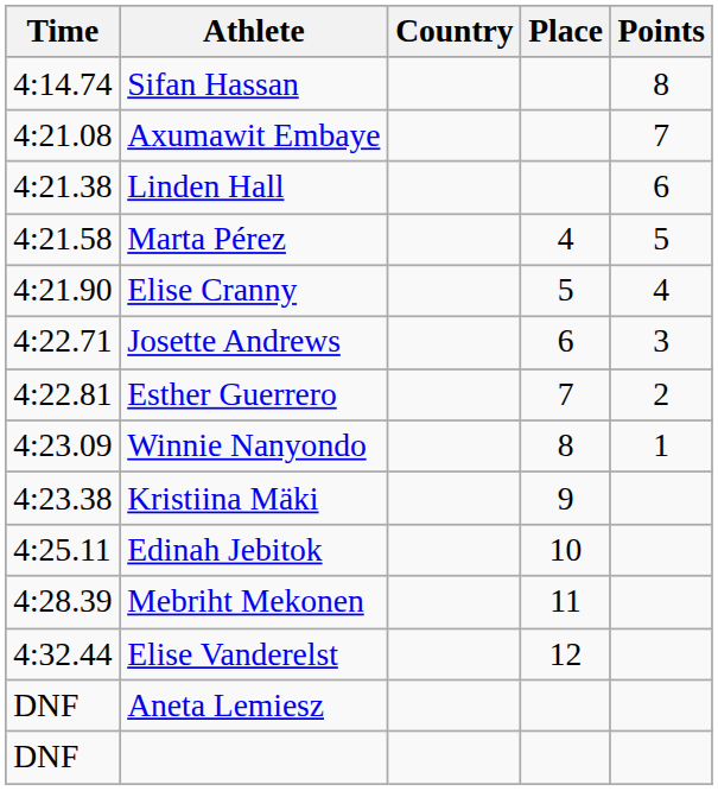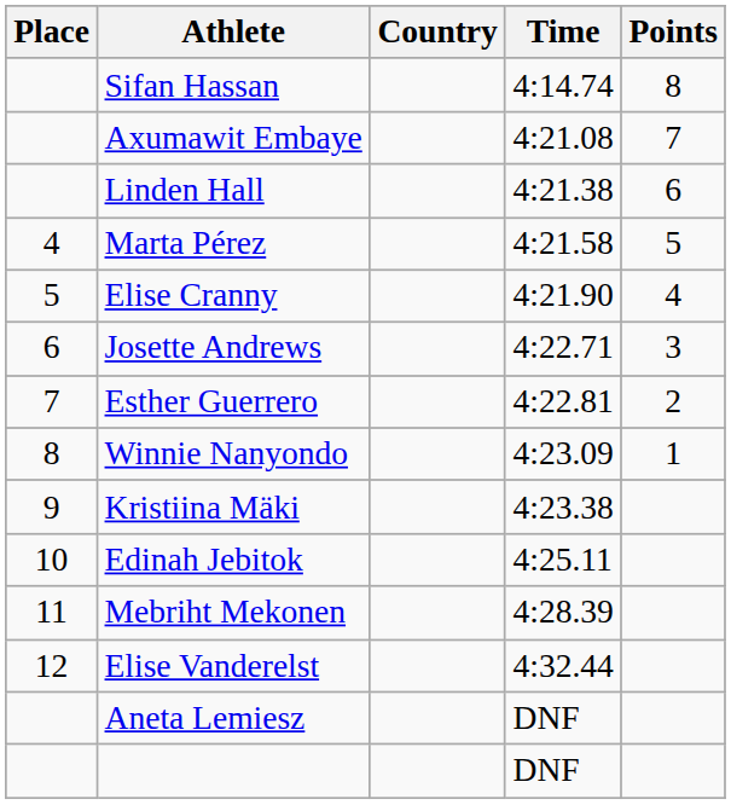 <table class="wikitable">
 <tr>
-<th>Time</th>
+<th>Place</th>
 <th>Athlete</th>
 <th>Country</th>
-<th>Place</th>
+<th>Time</th>
 <th>Points</th>
 </tr>
 <tr>
-<td>4:14.74</td>
+<td align=center></td>
 <td><a href='#'>Sifan Hassan</a></td>
 <td></td>
-<td align=center></td>
+<td>4:14.74</td>
 <td align=center>8</td>
 </tr>
 <tr>
-<td>4:21.08</td>
+<td align=center></td>
 <td><a href='#'>Axumawit Embaye</a></td>
 <td></td>
-<td align=center></td>
+<td>4:21.08</td>
 <td align=center>7</td>
 </tr>
 <tr>
-<td>4:21.38</td>
+<td align=center></td>
 <td><a href='#'>Linden Hall</a></td>
 <td></td>
-<td align=center></td>
+<td>4:21.38</td>
 <td align=center>6</td>
 </tr>
 <tr>
-<td>4:21.58</td>
+<td align=center>4</td>
 <td><a href='#'>Marta Pérez</a></td>
 <td></td>
-<td align=center>4</td>
+<td>4:21.58</td>
 <td align=center>5</td>
 </tr>
 <tr>
-<td>4:21.90</td>
+<td align=center>5</td>
 <td><a href='#'>Elise Cranny</a></td>
 <td></td>
-<td align=center>5</td>
+<td>4:21.90</td>
 <td align=center>4</td>
 </tr>
 <tr>
-<td>4:22.71</td>
+<td align=center>6</td>
 <td><a href='#'>Josette Andrews</a></td>
 <td></td>
-<td align=center>6</td>
+<td>4:22.71</td>
 <td align=center>3</td>
 </tr>
 <tr>
-<td>4:22.81</td>
+<td align=center>7</td>
 <td><a href='#'>Esther Guerrero</a></td>
 <td></td>
-<td align=center>7</td>
+<td>4:22.81</td>
 <td align=center>2</td>
 </tr>
 <tr>
-<td>4:23.09</td>
+<td align=center>8</td>
 <td><a href='#'>Winnie Nanyondo</a></td>
 <td></td>
-<td align=center>8</td>
+<td>4:23.09</td>
 <td align=center>1</td>
 </tr>
 <tr>
-<td>4:23.38</td>
+<td align=center>9</td>
 <td><a href='#'>Kristiina Mäki</a></td>
 <td></td>
-<td align=center>9</td>
+<td>4:23.38</td>
 <td align=center></td>
 </tr>
 <tr>
-<td>4:25.11</td>
+<td align=center>10</td>
 <td><a href='#'>Edinah Jebitok</a></td>
 <td></td>
-<td align=center>10</td>
+<td>4:25.11</td>
 <td align=center></td>
 </tr>
 <tr>
-<td>4:28.39</td>
+<td align=center>11</td>
 <td><a href='#'>Mebriht Mekonen</a></td>
 <td></td>
-<td align=center>11</td>
+<td>4:28.39</td>
 <td align=center></td>
 </tr>
 <tr>
-<td>4:32.44</td>
+<td align=center>12</td>
 <td><a href='#'>Elise Vanderelst</a></td>
 <td></td>
-<td align=center>12</td>
+<td>4:32.44</td>
 <td align=center></td>
 </tr>
 <tr>
-<td>DNF</td>
+<td align=center></td>
 <td><a href='#'>Aneta Lemiesz</a></td>
 <td></td>
-<td align=center></td>
+<td>DNF</td>
 <td align=center></td>
 </tr>
 <tr>
-<td>DNF</td>
+<td align=center></td>
 <td></td>
 <td></td>
-<td align=center></td>
+<td>DNF</td>
 <td align=center></td>
 </tr>
 </table>
